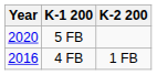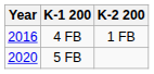 <table class="wikitable" style="text-align:center;">
 <tr>
 <th>Year</th>
 <th>K-1 200</th>
 <th>K-2 200</th>
 </tr>
 <tr>
+<td><a href='#'>2016</a></td>
+<td>4 FB</td>
+<td>1 FB</td>
+</tr>
+<tr>
 <td><a href='#'>2020</a></td>
 <td>5 FB</td>
 <td></td>
 </tr>
-<tr>
-<td><a href='#'>2016</a></td>
-<td>4 FB</td>
-<td>1 FB</td>
-</tr>
 </table>
